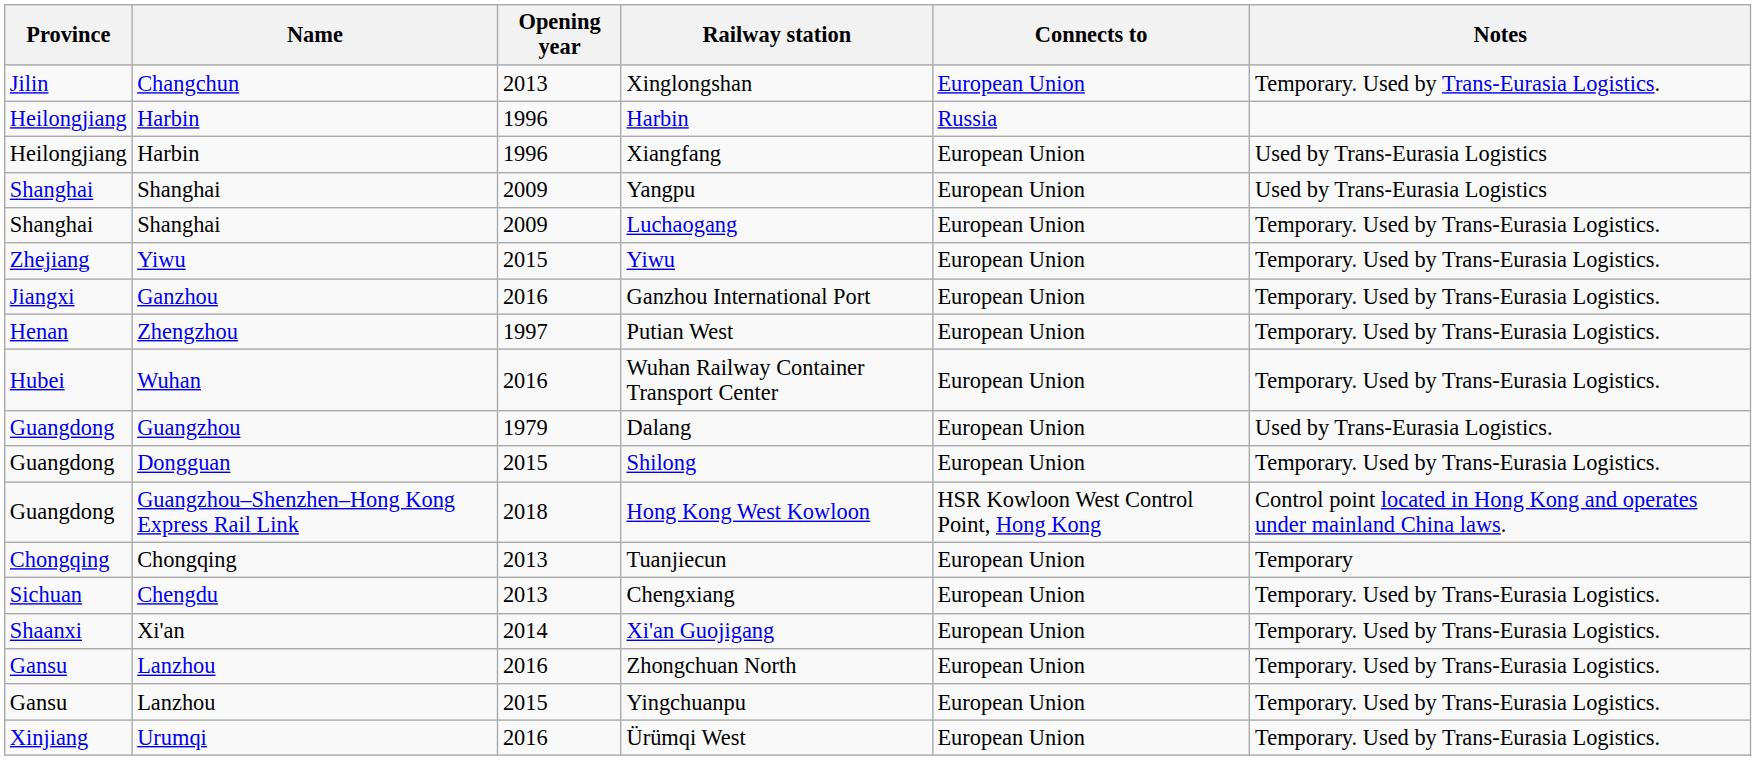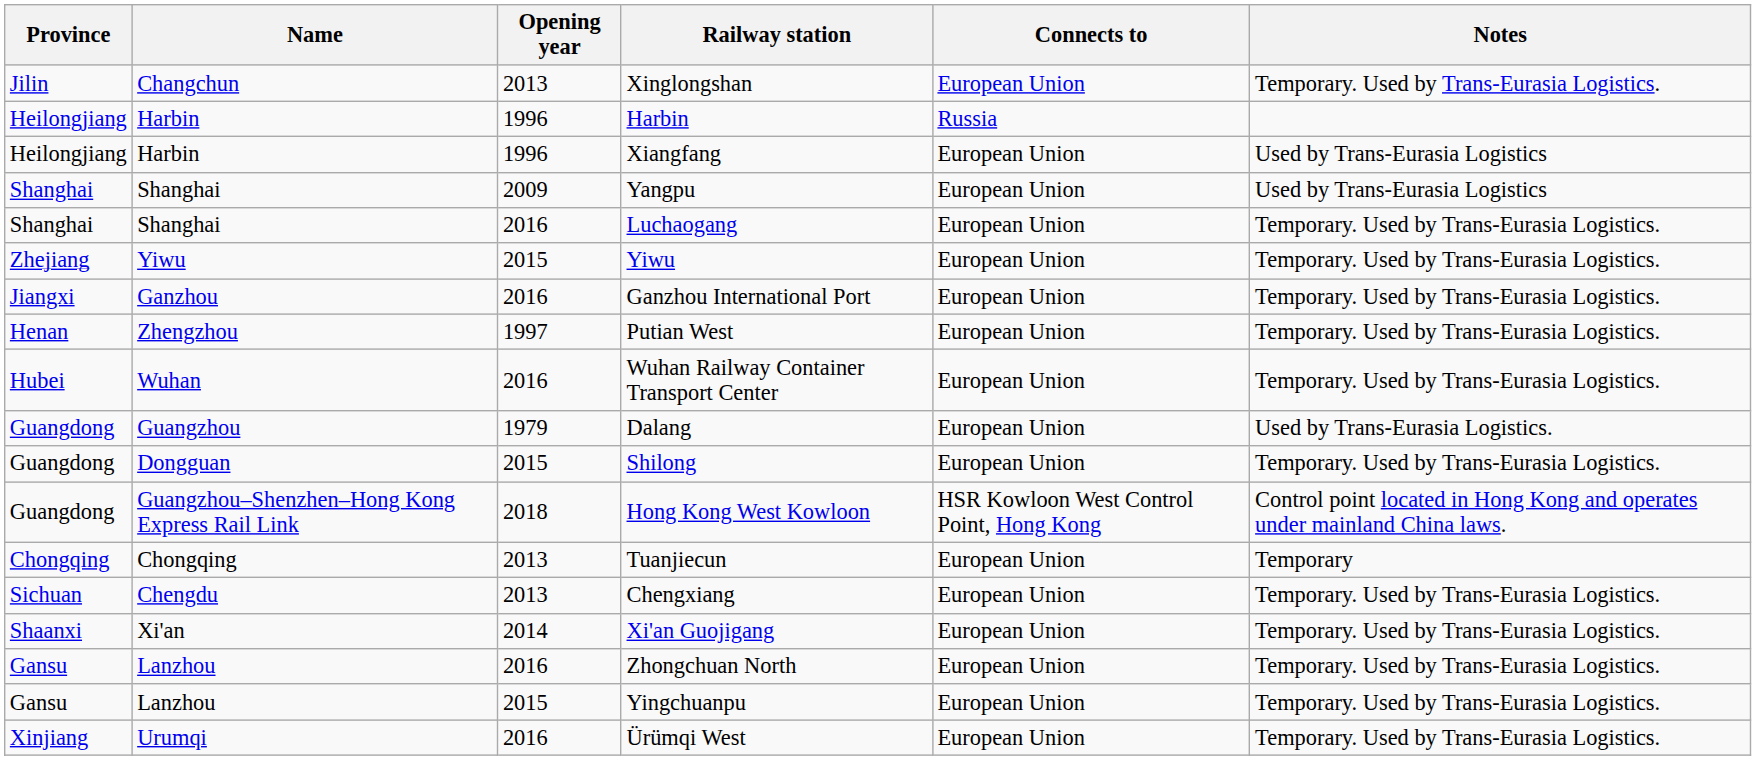 <table class="wikitable sortable">
 <tr>
 <th>Province</th>
 <th>Name</th>
 <th>Opening year</th>
 <th>Railway station</th>
 <th>Connects to</th>
 <th>Notes</th>
 </tr>
 <tr>
 <td><a href='#'>Jilin</a></td>
 <td><a href='#'>Changchun</a></td>
 <td>2013</td>
 <td>Xinglongshan</td>
 <td><a href='#'>European Union</a></td>
 <td>Temporary. Used by <a href='#'>Trans-Eurasia Logistics</a>.</td>
 </tr>
 <tr>
 <td><a href='#'>Heilongjiang</a></td>
 <td><a href='#'>Harbin</a></td>
 <td>1996</td>
 <td><a href='#'>Harbin</a></td>
 <td><a href='#'>Russia</a></td>
 <td></td>
 </tr>
 <tr>
 <td>Heilongjiang</td>
 <td>Harbin</td>
 <td>1996</td>
 <td>Xiangfang</td>
 <td>European Union</td>
 <td>Used by Trans-Eurasia Logistics</td>
 </tr>
 <tr>
 <td><a href='#'>Shanghai</a></td>
 <td>Shanghai</td>
 <td>2009</td>
 <td>Yangpu</td>
 <td>European Union</td>
 <td>Used by Trans-Eurasia Logistics</td>
 </tr>
 <tr>
 <td>Shanghai</td>
 <td>Shanghai</td>
-<td>2009</td>
+<td>2016</td>
 <td><a href='#'>Luchaogang</a></td>
 <td>European Union</td>
 <td>Temporary. Used by Trans-Eurasia Logistics.</td>
 </tr>
 <tr>
 <td><a href='#'>Zhejiang</a></td>
 <td><a href='#'>Yiwu</a></td>
 <td>2015</td>
 <td><a href='#'>Yiwu</a></td>
 <td>European Union</td>
 <td>Temporary. Used by Trans-Eurasia Logistics.</td>
 </tr>
 <tr>
 <td><a href='#'>Jiangxi</a></td>
 <td><a href='#'>Ganzhou</a></td>
 <td>2016</td>
 <td>Ganzhou International Port</td>
 <td>European Union</td>
 <td>Temporary. Used by Trans-Eurasia Logistics.</td>
 </tr>
 <tr>
 <td><a href='#'>Henan</a></td>
 <td><a href='#'>Zhengzhou</a></td>
 <td>1997</td>
 <td>Putian West</td>
 <td>European Union</td>
 <td>Temporary. Used by Trans-Eurasia Logistics.</td>
 </tr>
 <tr>
 <td><a href='#'>Hubei</a></td>
 <td><a href='#'>Wuhan</a></td>
 <td>2016</td>
 <td>Wuhan Railway Container Transport Center</td>
 <td>European Union</td>
 <td>Temporary. Used by Trans-Eurasia Logistics.</td>
 </tr>
 <tr>
 <td><a href='#'>Guangdong</a></td>
 <td><a href='#'>Guangzhou</a></td>
 <td>1979</td>
 <td>Dalang</td>
 <td>European Union</td>
 <td>Used by Trans-Eurasia Logistics.</td>
 </tr>
 <tr>
 <td>Guangdong</td>
 <td><a href='#'>Dongguan</a></td>
 <td>2015</td>
 <td><a href='#'>Shilong</a></td>
 <td>European Union</td>
 <td>Temporary. Used by Trans-Eurasia Logistics.</td>
 </tr>
 <tr>
 <td>Guangdong</td>
 <td><a href='#'>Guangzhou–Shenzhen–Hong Kong Express Rail Link</a></td>
 <td>2018</td>
 <td><a href='#'>Hong Kong West Kowloon</a></td>
 <td>HSR Kowloon West Control Point, <a href='#'>Hong Kong</a></td>
 <td>Control point <a href='#'>located in Hong Kong and operates under mainland China laws</a>.</td>
 </tr>
 <tr>
 <td><a href='#'>Chongqing</a></td>
 <td>Chongqing</td>
 <td>2013</td>
 <td>Tuanjiecun</td>
 <td>European Union</td>
 <td>Temporary</td>
 </tr>
 <tr>
 <td><a href='#'>Sichuan</a></td>
 <td><a href='#'>Chengdu</a></td>
 <td>2013</td>
 <td>Chengxiang</td>
 <td>European Union</td>
 <td>Temporary. Used by Trans-Eurasia Logistics.</td>
 </tr>
 <tr>
 <td><a href='#'>Shaanxi</a></td>
 <td>Xi'an</td>
 <td>2014</td>
 <td><a href='#'>Xi'an Guojigang</a></td>
 <td>European Union</td>
 <td>Temporary. Used by Trans-Eurasia Logistics.</td>
 </tr>
 <tr>
 <td><a href='#'>Gansu</a></td>
 <td><a href='#'>Lanzhou</a></td>
 <td>2016</td>
 <td>Zhongchuan North</td>
 <td>European Union</td>
 <td>Temporary. Used by Trans-Eurasia Logistics.</td>
 </tr>
 <tr>
 <td>Gansu</td>
 <td>Lanzhou</td>
 <td>2015</td>
 <td>Yingchuanpu</td>
 <td>European Union</td>
 <td>Temporary. Used by Trans-Eurasia Logistics.</td>
 </tr>
 <tr>
 <td><a href='#'>Xinjiang</a></td>
 <td><a href='#'>Urumqi</a></td>
 <td>2016</td>
 <td>Ürümqi West</td>
 <td>European Union</td>
 <td>Temporary. Used by Trans-Eurasia Logistics.</td>
 </tr>
 </table>
